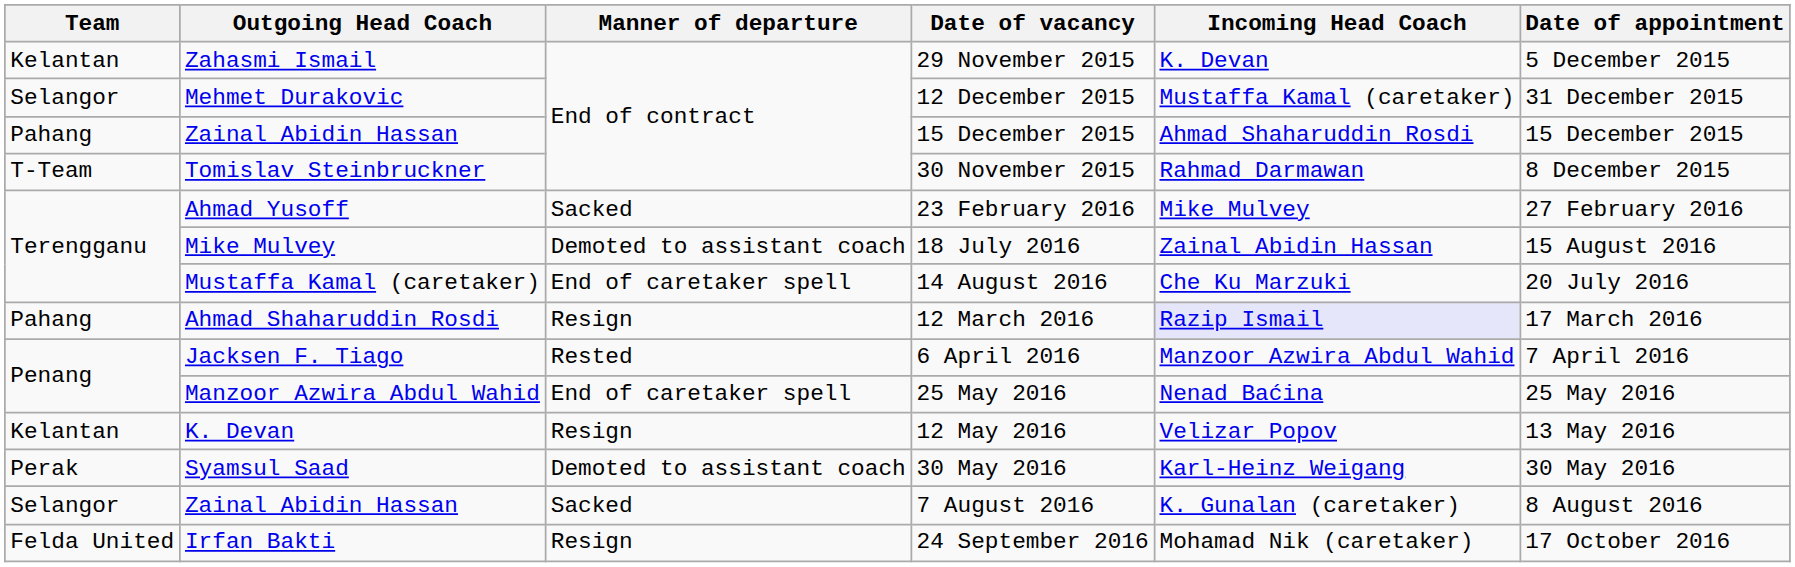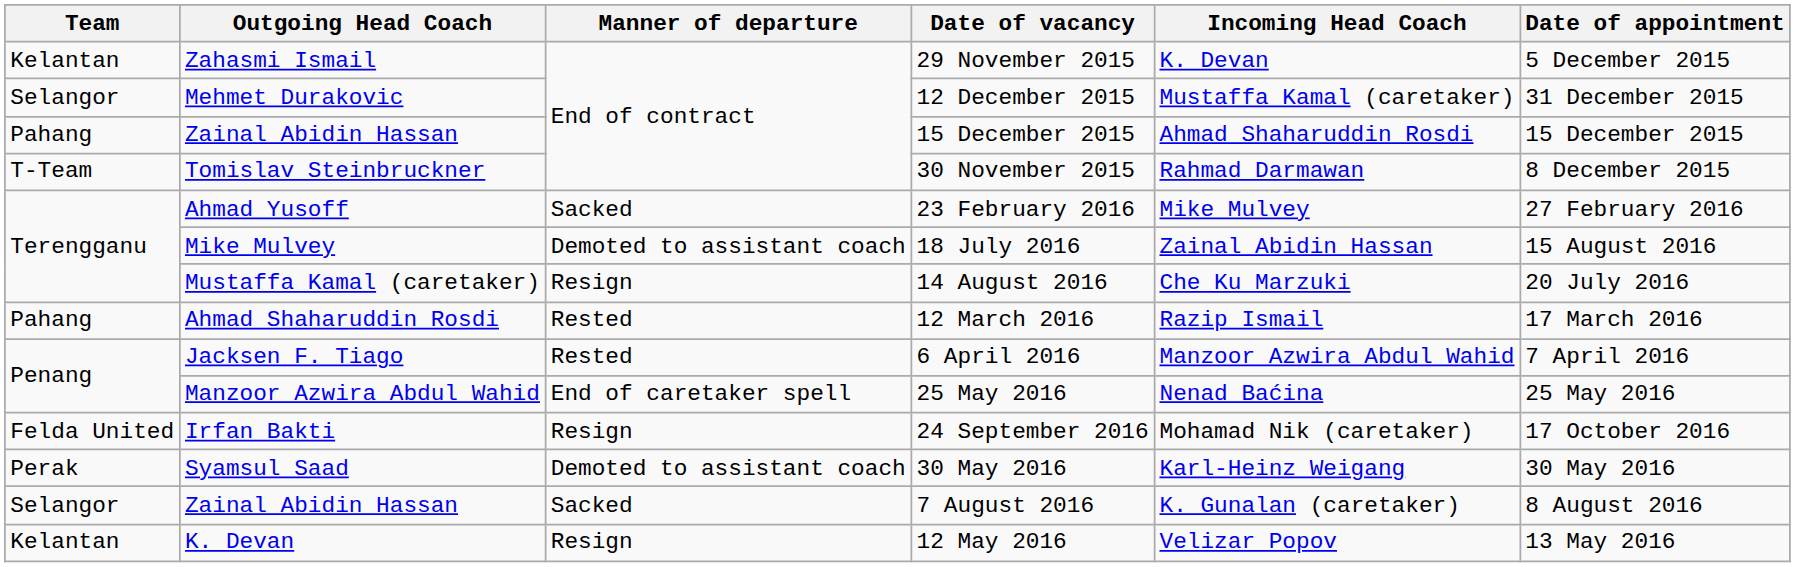 <table class="wikitable">
 <tr>
 <th>Team</th>
 <th>Outgoing Head Coach</th>
 <th>Manner of departure</th>
 <th>Date of vacancy</th>
 <th>Incoming Head Coach</th>
 <th>Date of appointment</th>
 </tr>
 <tr>
 <td>Kelantan </td>
 <td> <a href='#'>Zahasmi Ismail</a></td>
 <td rowspan=4>End of contract</td>
 <td>29 November 2015</td>
 <td> <a href='#'>K. Devan</a></td>
 <td>5 December 2015</td>
 </tr>
 <tr>
 <td>Selangor</td>
 <td> <a href='#'>Mehmet Durakovic</a></td>
 <td>12 December 2015</td>
 <td> <a href='#'>Mustaffa Kamal</a> (caretaker)</td>
 <td>31 December 2015</td>
 </tr>
 <tr>
 <td>Pahang</td>
 <td> <a href='#'>Zainal Abidin Hassan</a></td>
 <td>15 December 2015</td>
 <td> <a href='#'>Ahmad Shaharuddin Rosdi</a></td>
 <td>15 December 2015</td>
 </tr>
 <tr>
 <td>T-Team</td>
 <td> <a href='#'>Tomislav Steinbruckner</a></td>
 <td>30 November 2015</td>
 <td> <a href='#'>Rahmad Darmawan</a></td>
 <td>8 December 2015</td>
 </tr>
 <tr>
 <td rowspan=3>Terengganu</td>
 <td> <a href='#'>Ahmad Yusoff</a></td>
 <td>Sacked</td>
 <td>23 February 2016</td>
 <td> <a href='#'>Mike Mulvey</a></td>
 <td>27 February 2016</td>
 </tr>
 <tr>
 <td> <a href='#'>Mike Mulvey</a></td>
 <td>Demoted to assistant coach</td>
 <td>18 July 2016</td>
 <td> <a href='#'>Zainal Abidin Hassan</a></td>
 <td>15 August 2016</td>
 </tr>
 <tr>
 <td> <a href='#'>Mustaffa Kamal</a> (caretaker)</td>
-<td>End of caretaker spell</td>
+<td>Resign</td>
 <td>14 August 2016</td>
 <td> <a href='#'>Che Ku Marzuki</a></td>
 <td>20 July 2016</td>
 </tr>
 <tr>
 <td>Pahang</td>
 <td> <a href='#'>Ahmad Shaharuddin Rosdi</a></td>
-<td>Resign</td>
+<td>Rested</td>
 <td>12 March 2016</td>
-<td style="background: lavender;"> <a href='#'>Razip Ismail</a></td>
+<td> <a href='#'>Razip Ismail</a></td>
 <td>17 March 2016</td>
 </tr>
 <tr>
 <td rowspan=2>Penang</td>
 <td> <a href='#'>Jacksen F. Tiago</a></td>
 <td>Rested</td>
 <td>6 April 2016</td>
 <td> <a href='#'>Manzoor Azwira Abdul Wahid</a></td>
 <td>7 April 2016</td>
 </tr>
 <tr>
 <td> <a href='#'>Manzoor Azwira Abdul Wahid</a></td>
 <td>End of caretaker spell</td>
 <td>25 May 2016</td>
 <td> <a href='#'>Nenad Baćina</a></td>
 <td>25 May 2016</td>
 </tr>
 <tr>
-<td>Kelantan</td>
-<td> <a href='#'>K. Devan</a></td>
+<td>Felda United</td>
+<td> <a href='#'>Irfan Bakti</a></td>
 <td>Resign</td>
-<td>12 May 2016</td>
-<td> <a href='#'>Velizar Popov</a></td>
-<td>13 May 2016</td>
+<td>24 September 2016</td>
+<td> Mohamad Nik (caretaker)</td>
+<td>17 October 2016</td>
 </tr>
 <tr>
 <td>Perak</td>
 <td> <a href='#'>Syamsul Saad</a></td>
 <td>Demoted to assistant coach</td>
 <td>30 May 2016</td>
 <td> <a href='#'>Karl-Heinz Weigang</a></td>
 <td>30 May 2016</td>
 </tr>
 <tr>
 <td>Selangor</td>
 <td> <a href='#'>Zainal Abidin Hassan</a></td>
 <td>Sacked</td>
 <td>7 August 2016</td>
 <td> <a href='#'>K. Gunalan</a> (caretaker)</td>
 <td>8 August 2016</td>
 </tr>
 <tr>
-<td>Felda United</td>
-<td> <a href='#'>Irfan Bakti</a></td>
+<td>Kelantan</td>
+<td> <a href='#'>K. Devan</a></td>
 <td>Resign</td>
-<td>24 September 2016</td>
-<td> Mohamad Nik (caretaker)</td>
-<td>17 October 2016</td>
+<td>12 May 2016</td>
+<td> <a href='#'>Velizar Popov</a></td>
+<td>13 May 2016</td>
 </tr>
 </table>
